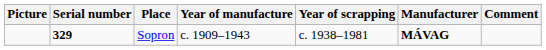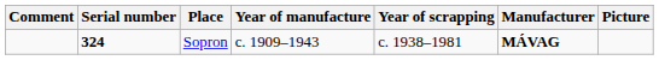 <table class=wikitable>
 <tr>
-<th bgcolor="#CEDFF2">Picture</th>
+<th bgcolor="#CEDFF2">Comment</th>
 <th bgcolor="#CEDFF2">Serial number</th>
 <th bgcolor="#CEDFF2">Place</th>
 <th bgcolor="#CEDFF2">Year of manufacture</th>
 <th bgcolor="#CEDFF2">Year of scrapping</th>
 <th bgcolor="#CEDFF2">Manufacturer</th>
-<th bgcolor="#CEDFF2">Comment</th>
+<th bgcolor="#CEDFF2">Picture</th>
 </tr>
 <tr>
-<td></td>
-<td><strong>329</strong></td>
+<td><small></small></td>
+<td><strong>324</strong></td>
 <td><a href='#'>Sopron</a></td>
 <td>c. 1909–1943</td>
 <td>c. 1938–1981</td>
 <td><strong>MÁVAG</strong></td>
-<td><small></small></td>
+<td></td>
 </tr>
 </table>
